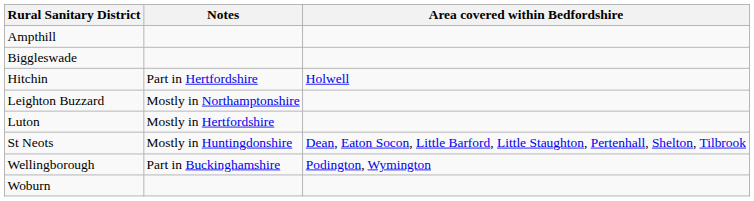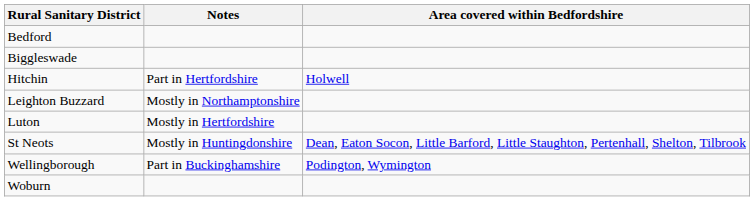 <table class="wikitable">
 <tr>
 <th>Rural Sanitary District</th>
 <th>Notes</th>
 <th>Area covered within Bedfordshire</th>
 </tr>
 <tr>
-<td>Ampthill</td>
+<td>Bedford</td>
 <td></td>
 <td></td>
 </tr>
 <tr>
 <td>Biggleswade</td>
 <td></td>
 <td></td>
 </tr>
 <tr>
 <td>Hitchin</td>
 <td>Part in <a href='#'>Hertfordshire</a></td>
 <td><a href='#'>Holwell</a></td>
 </tr>
 <tr>
 <td>Leighton Buzzard</td>
 <td>Mostly in <a href='#'>Northamptonshire</a></td>
 <td></td>
 </tr>
 <tr>
 <td>Luton</td>
 <td>Mostly in <a href='#'>Hertfordshire</a></td>
 <td></td>
 </tr>
 <tr>
 <td>St Neots</td>
 <td>Mostly in <a href='#'>Huntingdonshire</a></td>
 <td><a href='#'>Dean</a>, <a href='#'>Eaton Socon</a>, <a href='#'>Little Barford</a>, <a href='#'>Little Staughton</a>, <a href='#'>Pertenhall</a>, <a href='#'>Shelton</a>, <a href='#'>Tilbrook</a></td>
 </tr>
 <tr>
 <td>Wellingborough</td>
 <td>Part in <a href='#'>Buckinghamshire</a></td>
 <td><a href='#'>Podington</a>, <a href='#'>Wymington</a></td>
 </tr>
 <tr>
 <td>Woburn</td>
 <td></td>
 <td></td>
 </tr>
 </table>
